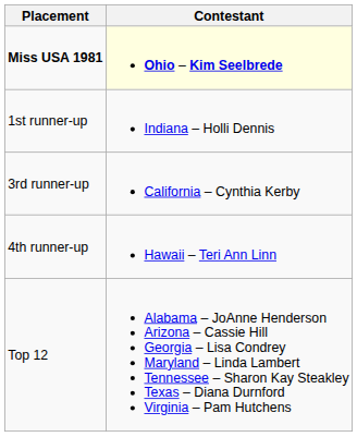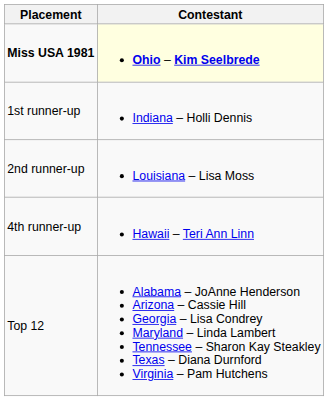 <table class="wikitable sortable" style="font-size: 95%;">
 <tr>
 <th>Placement</th>
 <th>Contestant</th>
 </tr>
 <tr>
 <td><strong>Miss USA 1981</strong></td>
 <td style="background: lightyellow;"><br><ul><li><strong><a href='#'>Ohio</a></strong> – <strong><a href='#'>Kim Seelbrede</a></strong></li></ul></td>
 </tr>
 <tr>
 <td>1st runner-up</td>
 <td><br><ul><li><a href='#'>Indiana</a> – Holli Dennis</li></ul></td>
 </tr>
 <tr>
-<td>3rd runner-up</td>
-<td><br><ul><li><a href='#'>California</a> – Cynthia Kerby</li></ul></td>
+<td>2nd runner-up</td>
+<td><br><ul><li><a href='#'>Louisiana</a> – Lisa Moss</li></ul></td>
 </tr>
 <tr>
 <td>4th runner-up</td>
 <td><br><ul><li><a href='#'>Hawaii</a> – <a href='#'>Teri Ann Linn</a></li></ul></td>
 </tr>
 <tr>
 <td>Top 12</td>
 <td><br><ul><li><a href='#'>Alabama</a> – JoAnne Henderson</li><li><a href='#'>Arizona</a> – Cassie Hill</li><li><a href='#'>Georgia</a> – Lisa Condrey</li><li><a href='#'>Maryland</a> – Linda Lambert</li><li><a href='#'>Tennessee</a> – Sharon Kay Steakley</li><li><a href='#'>Texas</a> – Diana Durnford</li><li><a href='#'>Virginia</a> – Pam Hutchens</li></ul></td>
 </tr>
 </table>
